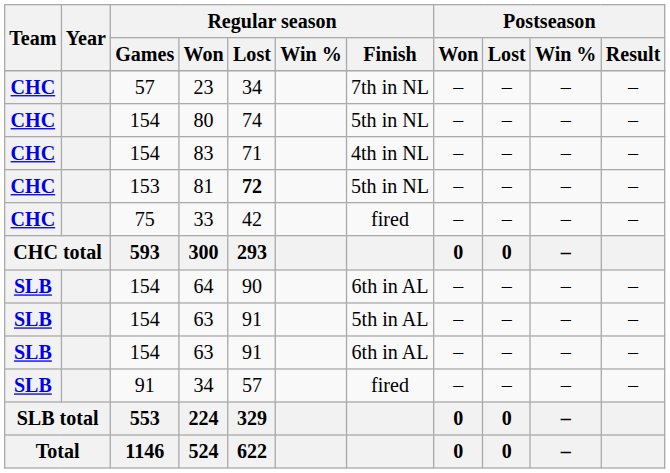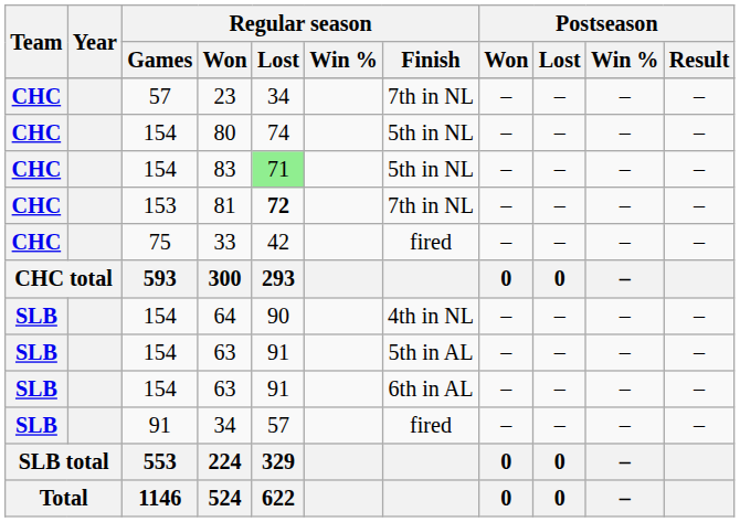 <table class="wikitable" style="font-size: 95%; text-align:center;">
 <tr>
 <th rowspan="2">Team</th>
 <th rowspan="2">Year</th>
 <th colspan="5">Regular season</th>
 <th colspan="4">Postseason</th>
 </tr>
 <tr>
 <th>Games</th>
 <th>Won</th>
 <th>Lost</th>
 <th>Win %</th>
 <th>Finish</th>
 <th>Won</th>
 <th>Lost</th>
 <th>Win %</th>
 <th>Result</th>
 </tr>
 <tr>
 </tr>
 <tr>
 <th><a href='#'>CHC</a></th>
 <th></th>
 <td>57</td>
 <td>23</td>
 <td>34</td>
 <td></td>
 <td>7th in NL</td>
 <td>–</td>
 <td>–</td>
 <td>–</td>
 <td>–</td>
 </tr>
 <tr>
 <th><a href='#'>CHC</a></th>
 <th></th>
 <td>154</td>
 <td>80</td>
 <td>74</td>
 <td></td>
 <td>5th in NL</td>
 <td>–</td>
 <td>–</td>
 <td>–</td>
 <td>–</td>
 </tr>
 <tr>
 <th><a href='#'>CHC</a></th>
 <th></th>
 <td>154</td>
 <td>83</td>
-<td>71</td>
+<td style="background: lightgreen;">71</td>
 <td></td>
-<td>4th in NL</td>
+<td>5th in NL</td>
 <td>–</td>
 <td>–</td>
 <td>–</td>
 <td>–</td>
 </tr>
 <tr>
 <th><a href='#'>CHC</a></th>
 <th></th>
 <td>153</td>
 <td>81</td>
 <td><strong>72</strong></td>
 <td></td>
-<td>5th in NL</td>
+<td>7th in NL</td>
 <td>–</td>
 <td>–</td>
 <td>–</td>
 <td>–</td>
 </tr>
 <tr>
 <th><a href='#'>CHC</a></th>
 <th></th>
 <td>75</td>
 <td>33</td>
 <td>42</td>
 <td></td>
 <td>fired</td>
 <td>–</td>
 <td>–</td>
 <td>–</td>
 <td>–</td>
 </tr>
 <tr>
 <th colspan="2">CHC total</th>
 <th>593</th>
 <th>300</th>
 <th>293</th>
 <th></th>
 <th></th>
 <th>0</th>
 <th>0</th>
 <th>–</th>
 <th></th>
 </tr>
 <tr>
 <th><a href='#'>SLB</a></th>
 <th></th>
 <td>154</td>
 <td>64</td>
 <td>90</td>
 <td></td>
-<td>6th in AL</td>
+<td>4th in NL</td>
 <td>–</td>
 <td>–</td>
 <td>–</td>
 <td>–</td>
 </tr>
 <tr>
 <th><a href='#'>SLB</a></th>
 <th></th>
 <td>154</td>
 <td>63</td>
 <td>91</td>
 <td></td>
 <td>5th in AL</td>
 <td>–</td>
 <td>–</td>
 <td>–</td>
 <td>–</td>
 </tr>
 <tr>
 <th><a href='#'>SLB</a></th>
 <th></th>
 <td>154</td>
 <td>63</td>
 <td>91</td>
 <td></td>
 <td>6th in AL</td>
 <td>–</td>
 <td>–</td>
 <td>–</td>
 <td>–</td>
 </tr>
 <tr>
 <th><a href='#'>SLB</a></th>
 <th></th>
 <td>91</td>
 <td>34</td>
 <td>57</td>
 <td></td>
 <td>fired</td>
 <td>–</td>
 <td>–</td>
 <td>–</td>
 <td>–</td>
 </tr>
 <tr>
 <th colspan="2">SLB total</th>
 <th>553</th>
 <th>224</th>
 <th>329</th>
 <th></th>
 <th></th>
 <th>0</th>
 <th>0</th>
 <th>–</th>
 <th></th>
 </tr>
 <tr>
 <th colspan="2">Total</th>
 <th>1146</th>
 <th>524</th>
 <th>622</th>
 <th></th>
 <th></th>
 <th>0</th>
 <th>0</th>
 <th>–</th>
 <th></th>
 </tr>
 </table>
